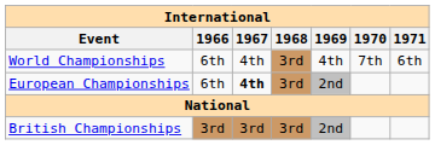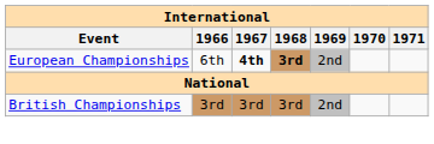 <table class="wikitable" style="text-align:center">
 <tr>
 <th style="background-color: #ffdead; " colspan=7 align=center>International</th>
 </tr>
 <tr>
 <th>Event</th>
 <th>1966</th>
 <th>1967</th>
 <th>1968</th>
 <th>1969</th>
 <th>1970</th>
 <th>1971</th>
 </tr>
 <tr>
-<td align=left><a href='#'>World Championships</a></td>
-<td>6th</td>
-<td>4th</td>
-<td bgcolor=cc9966>3rd</td>
-<td>4th</td>
-<td>7th</td>
-<td>6th</td>
-</tr>
-<tr>
 <td align=left><a href='#'>European Championships</a></td>
 <td>6th</td>
 <td><strong>4th</strong></td>
-<td bgcolor=cc9966>3rd</td>
+<td bgcolor=cc9966><strong>3rd</strong></td>
 <td bgcolor=silver>2nd</td>
 <td></td>
 <td></td>
 </tr>
 <tr>
 <th style="background-color: #ffdead; " colspan=7 align=center>National</th>
 </tr>
 <tr>
 <td align=left><a href='#'>British Championships</a></td>
 <td bgcolor=cc9966>3rd</td>
 <td bgcolor=cc9966>3rd</td>
 <td bgcolor=cc9966>3rd</td>
 <td bgcolor=silver>2nd</td>
 <td></td>
 <td></td>
 </tr>
 </table>
